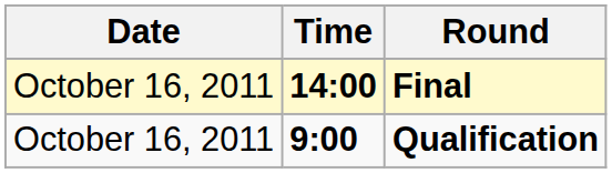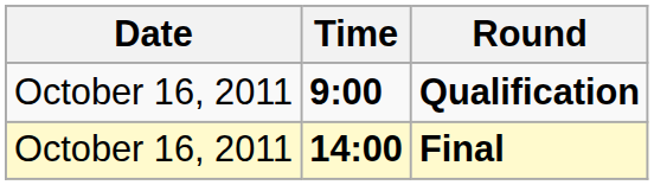 <table class="wikitable">
 <tr>
 <th>Date</th>
 <th>Time</th>
 <th>Round</th>
 </tr>
+<tr>
+<td>October 16, 2011</td>
+<td><strong>9:00</strong></td>
+<td><strong>Qualification</strong></td>
+</tr>
 <tr style=background:lemonchiffon>
 <td>October 16, 2011</td>
 <td><strong>14:00</strong></td>
 <td><strong>Final</strong></td>
 </tr>
-<tr>
-<td>October 16, 2011</td>
-<td><strong>9:00</strong></td>
-<td><strong>Qualification</strong></td>
-</tr>
 </table>
